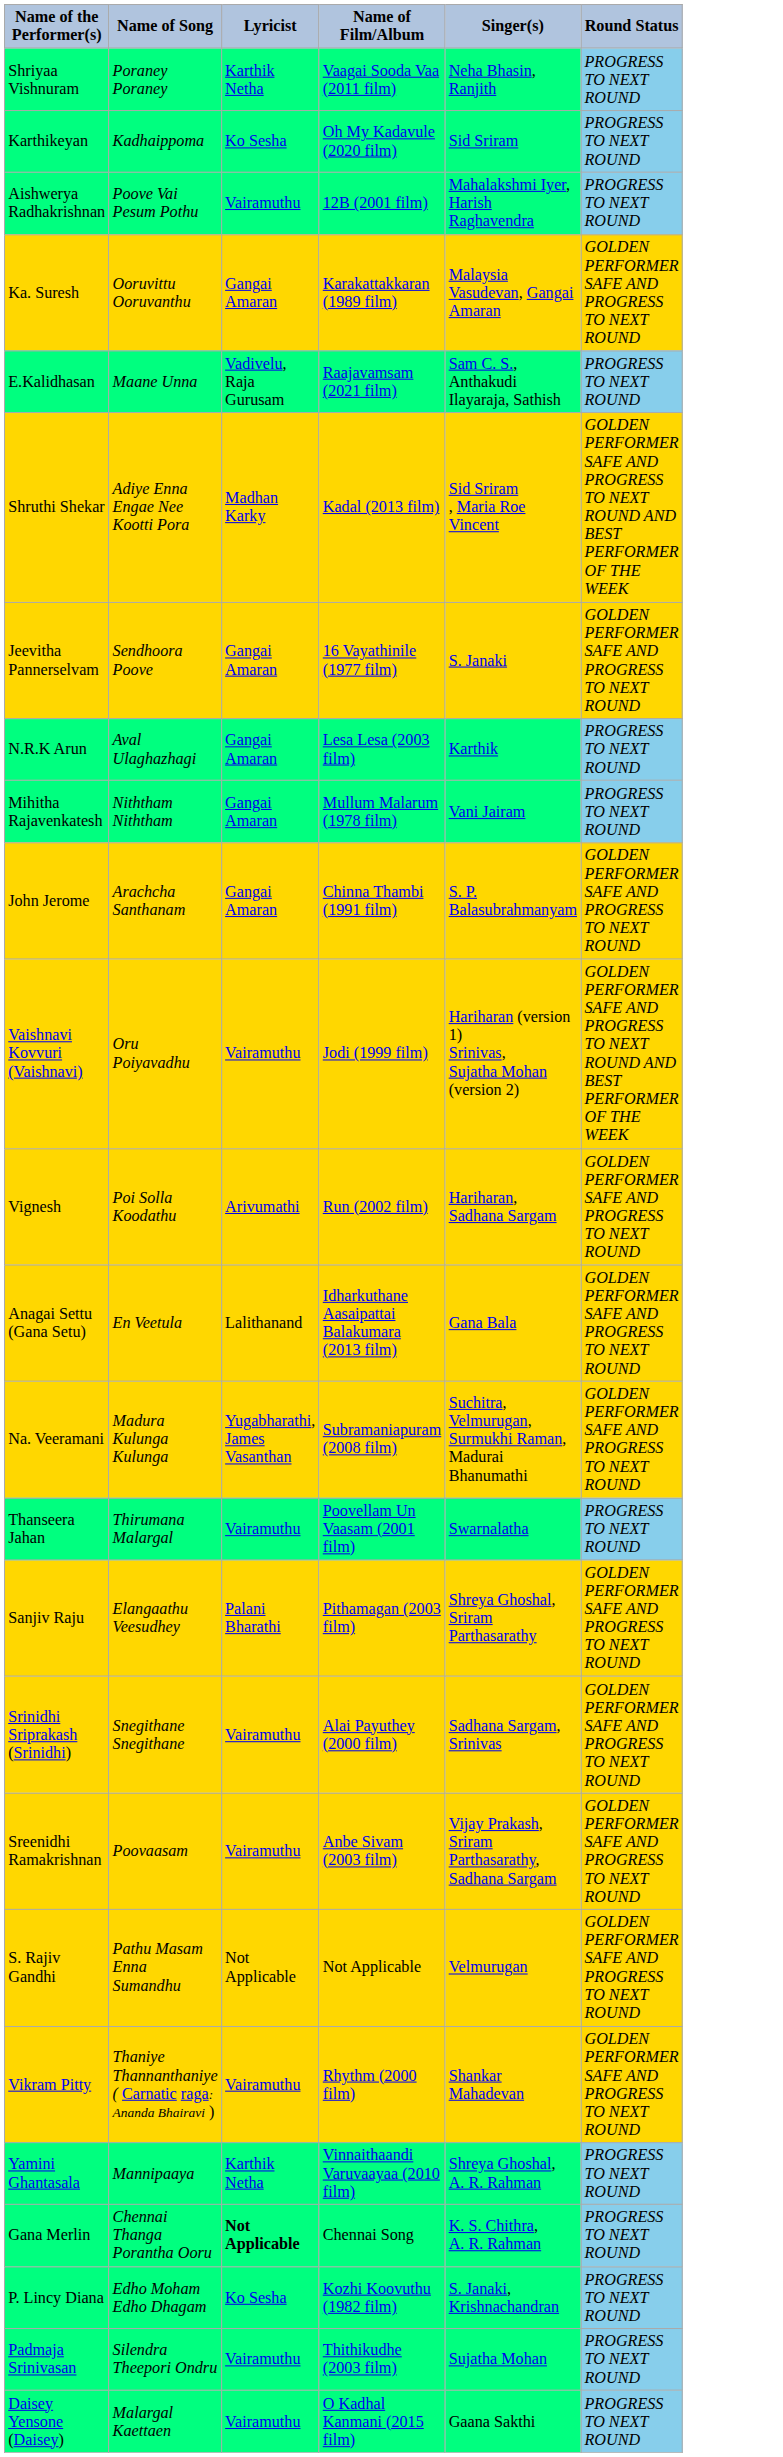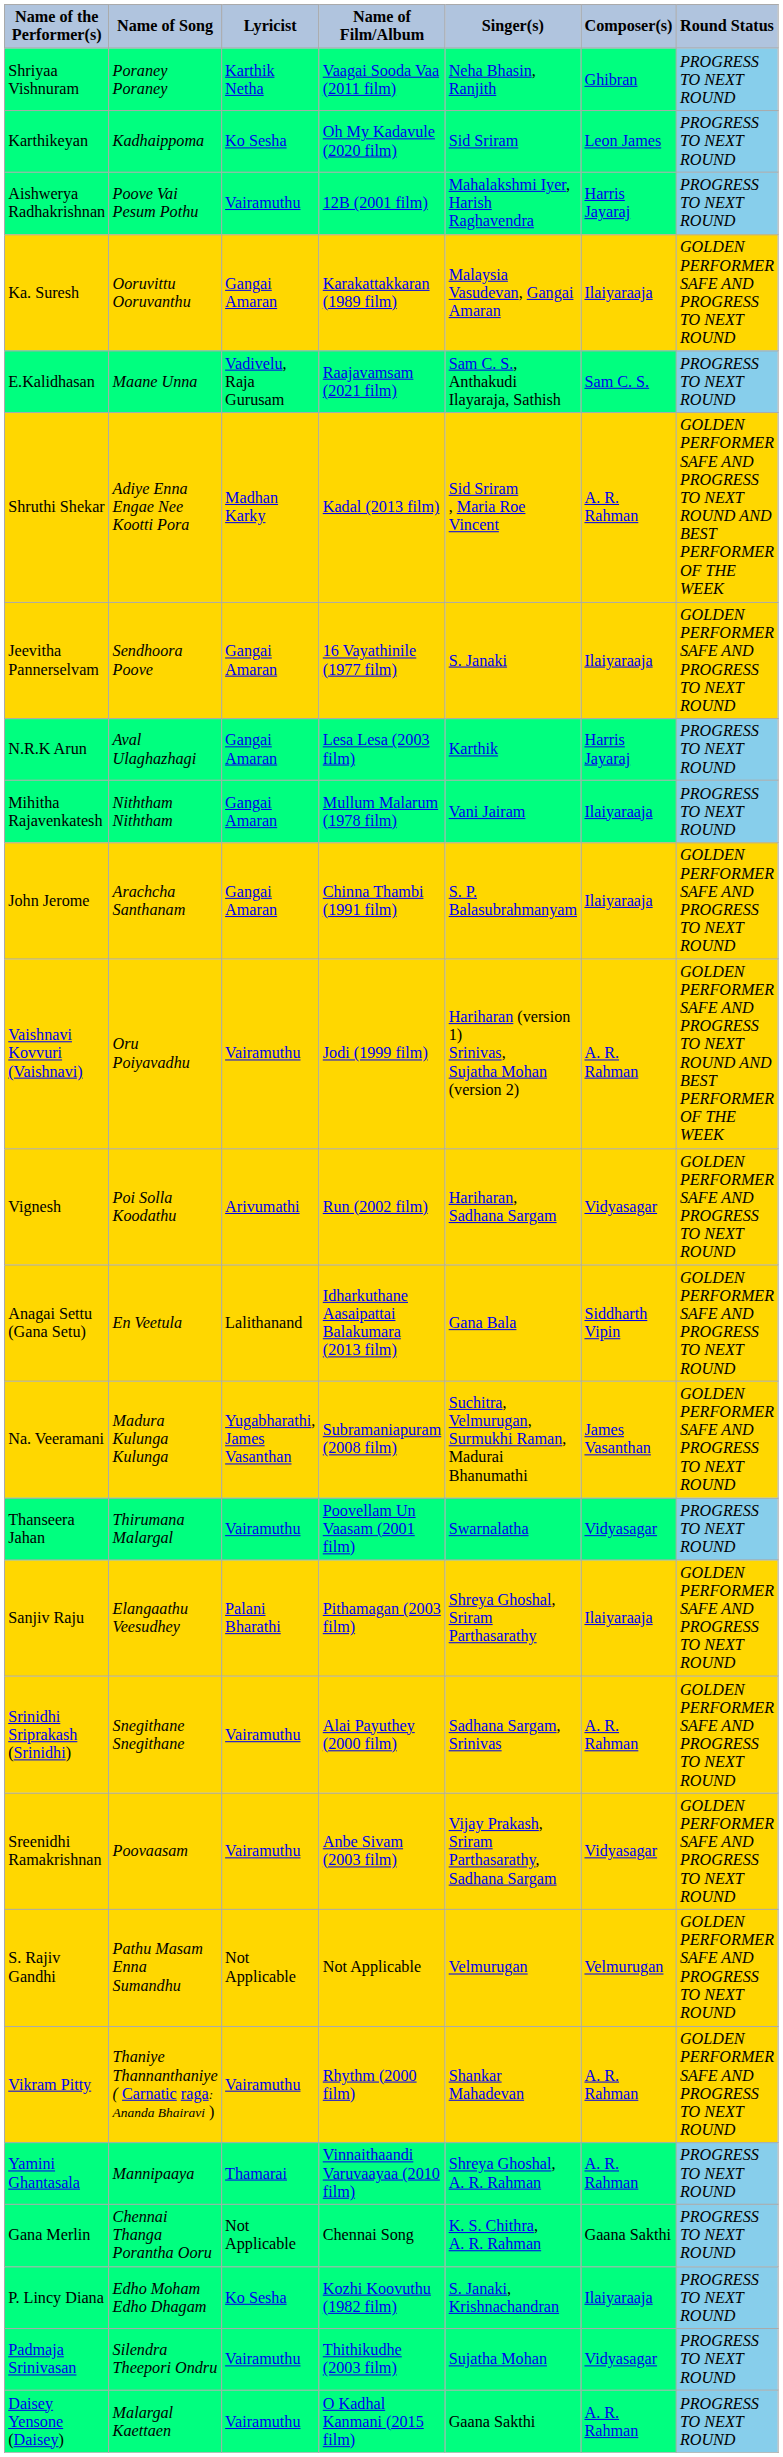 <table class="wikitable">
 <tr>
 <th style="width:5pt; background:LightSteelBlue;">Name of the Performer(s)</th>
 <th style="width:5pt; background:LightSteelBlue;">Name of Song</th>
 <th style="width:5pt; background:LightSteelBlue;">Lyricist</th>
 <th style="width:5pt; background:LightSteelBlue;">Name of Film/Album</th>
 <th style="width:5pt; background:LightSteelBlue;">Singer(s)</th>
+<th style="width:5pt; background:LightSteelBlue;">Composer(s)</th>
 <th style="width:5pt; background:LightSteelBlue;">Round Status</th>
 </tr>
 <tr>
 <td bgcolor="#00FF7F">Shriyaa Vishnuram</td>
 <td bgcolor="#00FF7F"><em>Poraney Poraney</em></td>
 <td bgcolor="#00FF7F"><a href='#'>Karthik Netha</a></td>
 <td bgcolor="#00FF7F"><a href='#'>Vaagai Sooda Vaa (2011 film)</a></td>
 <td bgcolor="#00FF7F"><a href='#'>Neha Bhasin</a>, <a href='#'>Ranjith</a></td>
+<td bgcolor="#00FF7F"><a href='#'>Ghibran</a></td>
 <td bgcolor="skyblue"><em>PROGRESS TO NEXT ROUND</em></td>
 </tr>
 <tr>
 <td bgcolor="#00FF7F">Karthikeyan</td>
 <td bgcolor="#00FF7F"><em>Kadhaippoma</em></td>
 <td bgcolor="#00FF7F"><a href='#'>Ko Sesha</a></td>
 <td bgcolor="#00FF7F"><a href='#'>Oh My Kadavule (2020 film)</a></td>
 <td bgcolor="#00FF7F"><a href='#'>Sid Sriram</a></td>
+<td bgcolor="#00FF7F"><a href='#'>Leon James</a></td>
 <td bgcolor="skyblue"><em>PROGRESS TO NEXT ROUND</em></td>
 </tr>
 <tr>
 <td bgcolor="#00FF7F">Aishwerya Radhakrishnan</td>
 <td bgcolor="#00FF7F"><em>Poove Vai Pesum Pothu</em></td>
 <td bgcolor="#00FF7F"><a href='#'>Vairamuthu</a></td>
 <td bgcolor="#00FF7F"><a href='#'>12B (2001 film)</a></td>
 <td bgcolor="#00FF7F"><a href='#'>Mahalakshmi Iyer</a>,<br><a href='#'>Harish Raghavendra</a></td>
+<td bgcolor="#00FF7F"><a href='#'>Harris Jayaraj</a></td>
 <td bgcolor="skyblue"><em>PROGRESS TO NEXT ROUND</em></td>
 </tr>
 <tr>
 <td bgcolor="#FFD700">Ka. Suresh</td>
 <td bgcolor="#FFD700"><em>Ooruvittu Ooruvanthu</em></td>
 <td bgcolor="#FFD700"><a href='#'>Gangai Amaran</a></td>
 <td bgcolor="#FFD700"><a href='#'>Karakattakkaran (1989 film)</a></td>
 <td bgcolor="#FFD700"><a href='#'>Malaysia Vasudevan</a>, <a href='#'>Gangai Amaran</a></td>
+<td bgcolor="#FFD700"><a href='#'>Ilaiyaraaja</a></td>
 <td bgcolor="#FFD700"><em>GOLDEN PERFORMER SAFE AND PROGRESS TO NEXT ROUND</em></td>
 </tr>
 <tr>
 <td bgcolor="#00FF7F">E.Kalidhasan</td>
 <td bgcolor="#00FF7F"><em>Maane Unna</em></td>
 <td bgcolor="#00FF7F"><a href='#'>Vadivelu</a>,<br> Raja Gurusam</td>
 <td bgcolor="#00FF7F"><a href='#'>Raajavamsam (2021 film)</a></td>
 <td bgcolor="#00FF7F"><a href='#'>Sam C. S.</a>, Anthakudi Ilayaraja, Sathish</td>
+<td bgcolor="#00FF7F"><a href='#'>Sam C. S.</a></td>
 <td bgcolor="skyblue"><em>PROGRESS TO NEXT ROUND</em></td>
 </tr>
 <tr>
 <td bgcolor="#FFD700">Shruthi Shekar</td>
 <td bgcolor="#FFD700"><em>Adiye Enna Engae Nee Kootti Pora</em></td>
 <td bgcolor="#FFD700"><a href='#'>Madhan Karky</a></td>
 <td bgcolor="#FFD700"><a href='#'>Kadal (2013 film)</a></td>
 <td bgcolor="#FFD700"><a href='#'>Sid Sriram</a><br>, <a href='#'>Maria Roe Vincent</a></td>
+<td bgcolor="#FFD700"><a href='#'>A. R. Rahman</a></td>
 <td bgcolor="#FFD700"><em>GOLDEN PERFORMER SAFE AND PROGRESS TO NEXT ROUND AND BEST PERFORMER OF THE WEEK</em></td>
 </tr>
 <tr>
 <td bgcolor="#FFD700">Jeevitha Pannerselvam</td>
 <td bgcolor="#FFD700"><em>Sendhoora Poove</em></td>
 <td bgcolor="#FFD700"><a href='#'>Gangai Amaran</a></td>
 <td bgcolor="#FFD700"><a href='#'>16 Vayathinile (1977 film)</a></td>
 <td bgcolor="#FFD700"><a href='#'>S. Janaki</a></td>
+<td bgcolor="#FFD700"><a href='#'>Ilaiyaraaja</a></td>
 <td bgcolor="#FFD700"><em>GOLDEN PERFORMER SAFE AND PROGRESS TO NEXT ROUND</em></td>
 </tr>
 <tr>
 <td bgcolor="#00FF7F">N.R.K Arun</td>
 <td bgcolor="#00FF7F"><em>Aval Ulaghazhagi</em></td>
 <td bgcolor="#00FF7F"><a href='#'>Gangai Amaran</a></td>
 <td bgcolor="#00FF7F"><a href='#'>Lesa Lesa (2003 film)</a></td>
 <td bgcolor="#00FF7F"><a href='#'>Karthik</a></td>
+<td bgcolor="#00FF7F"><a href='#'>Harris Jayaraj</a></td>
 <td bgcolor="skyblue"><em>PROGRESS TO NEXT ROUND</em></td>
 </tr>
 <tr>
 <td bgcolor="#00FF7F">Mihitha Rajavenkatesh</td>
 <td bgcolor="#00FF7F"><em>Niththam Niththam</em></td>
 <td bgcolor="#00FF7F"><a href='#'>Gangai Amaran</a></td>
 <td bgcolor="#00FF7F"><a href='#'>Mullum Malarum (1978 film)</a></td>
 <td bgcolor="#00FF7F"><a href='#'>Vani Jairam</a></td>
+<td bgcolor="#00FF7F"><a href='#'>Ilaiyaraaja</a></td>
 <td bgcolor="skyblue"><em>PROGRESS TO NEXT ROUND</em></td>
 </tr>
 <tr>
 <td bgcolor="#FFD700">John Jerome</td>
 <td bgcolor="#FFD700"><em>Arachcha Santhanam</em></td>
 <td bgcolor="#FFD700"><a href='#'>Gangai Amaran</a></td>
 <td bgcolor="#FFD700"><a href='#'>Chinna Thambi (1991 film)</a></td>
 <td bgcolor="#FFD700"><a href='#'>S. P. Balasubrahmanyam</a></td>
+<td bgcolor="#FFD700"><a href='#'>Ilaiyaraaja</a></td>
 <td bgcolor="#FFD700"><em>GOLDEN PERFORMER SAFE AND PROGRESS TO NEXT ROUND</em></td>
 </tr>
 <tr>
 <td bgcolor="#FFD700"><a href='#'>Vaishnavi Kovvuri</a> <a href='#'>(Vaishnavi)</a></td>
 <td bgcolor="#FFD700"><em>Oru Poiyavadhu</em></td>
 <td bgcolor="#FFD700"><a href='#'>Vairamuthu</a></td>
 <td bgcolor="#FFD700"><a href='#'>Jodi (1999 film)</a></td>
 <td bgcolor="#FFD700"><a href='#'>Hariharan</a> (version 1)<br><a href='#'>Srinivas</a>,<br> <a href='#'>Sujatha Mohan</a> (version 2)</td>
+<td bgcolor="#FFD700"><br><a href='#'>A. R. Rahman</a></td>
 <td bgcolor="#FFD700"><em>GOLDEN PERFORMER SAFE AND PROGRESS TO NEXT ROUND AND BEST PERFORMER OF THE WEEK</em></td>
 </tr>
 <tr>
 <td bgcolor="#FFD700">Vignesh</td>
 <td bgcolor="#FFD700"><em>Poi Solla Koodathu</em></td>
 <td bgcolor="#FFD700"><a href='#'>Arivumathi</a></td>
 <td bgcolor="#FFD700"><a href='#'>Run (2002 film)</a></td>
 <td bgcolor="#FFD700"><a href='#'>Hariharan</a>,<br><a href='#'>Sadhana Sargam</a></td>
+<td bgcolor="#FFD700"><a href='#'>Vidyasagar</a></td>
 <td bgcolor="#FFD700"><em>GOLDEN PERFORMER SAFE AND PROGRESS TO NEXT ROUND</em></td>
 </tr>
 <tr>
 <td bgcolor="#FFD700">Anagai Settu (Gana Setu)</td>
 <td bgcolor="#FFD700"><em>En Veetula</em></td>
 <td bgcolor="#FFD700">Lalithanand</td>
 <td bgcolor="#FFD700"><a href='#'>Idharkuthane Aasaipattai Balakumara (2013 film)</a></td>
 <td bgcolor="#FFD700"><a href='#'>Gana Bala</a></td>
+<td bgcolor="#FFD700"><a href='#'>Siddharth Vipin</a></td>
 <td bgcolor="#FFD700"><em>GOLDEN PERFORMER SAFE AND PROGRESS TO NEXT ROUND</em></td>
 </tr>
 <tr>
 <td bgcolor="#FFD700">Na. Veeramani</td>
 <td bgcolor="#FFD700"><em>Madura Kulunga Kulunga</em></td>
 <td bgcolor="#FFD700"><a href='#'>Yugabharathi</a>, <a href='#'>James Vasanthan</a></td>
 <td bgcolor="#FFD700"><a href='#'>Subramaniapuram (2008 film)</a></td>
 <td bgcolor="#FFD700"><a href='#'>Suchitra</a>, <a href='#'>Velmurugan</a>,<br><a href='#'>Surmukhi Raman</a>, Madurai Bhanumathi</td>
+<td bgcolor="#FFD700"><a href='#'>James Vasanthan</a></td>
 <td bgcolor="#FFD700"><em>GOLDEN PERFORMER SAFE AND PROGRESS TO NEXT ROUND</em></td>
 </tr>
 <tr>
 <td bgcolor="#00FF7F">Thanseera Jahan</td>
 <td bgcolor="#00FF7F"><em>Thirumana Malargal</em></td>
 <td bgcolor="#00FF7F"><a href='#'>Vairamuthu</a></td>
 <td bgcolor="#00FF7F"><a href='#'>Poovellam Un Vaasam (2001 film)</a></td>
 <td bgcolor="#00FF7F"><a href='#'>Swarnalatha</a></td>
+<td bgcolor="#00FF7F"><a href='#'>Vidyasagar</a></td>
 <td bgcolor="skyblue"><em>PROGRESS TO NEXT ROUND</em></td>
 </tr>
 <tr>
 <td bgcolor="#FFD700">Sanjiv Raju</td>
 <td bgcolor="#FFD700"><em>Elangaathu Veesudhey</em></td>
 <td bgcolor="#FFD700"><a href='#'>Palani Bharathi</a></td>
 <td bgcolor="#FFD700"><a href='#'>Pithamagan (2003 film)</a></td>
 <td bgcolor="#FFD700"><a href='#'>Shreya Ghoshal</a>, <a href='#'>Sriram Parthasarathy</a></td>
+<td bgcolor="#FFD700"><a href='#'>Ilaiyaraaja</a></td>
 <td bgcolor="#FFD700"><em>GOLDEN PERFORMER SAFE AND PROGRESS TO NEXT ROUND</em></td>
 </tr>
 <tr>
 <td bgcolor="#FFD700"><a href='#'>Srinidhi Sriprakash</a><br>(<a href='#'>Srinidhi</a>)</td>
 <td bgcolor="#FFD700"><em>Snegithane Snegithane</em></td>
 <td bgcolor="#FFD700"><a href='#'>Vairamuthu</a></td>
 <td bgcolor="#FFD700"><a href='#'>Alai Payuthey (2000 film)</a></td>
 <td bgcolor="#FFD700"><a href='#'>Sadhana Sargam</a>,<br><a href='#'>Srinivas</a></td>
+<td bgcolor="#FFD700"><a href='#'>A. R. Rahman</a></td>
 <td bgcolor="#FFD700"><em>GOLDEN PERFORMER SAFE AND PROGRESS TO NEXT ROUND</em></td>
 </tr>
 <tr>
 <td bgcolor="#FFD700">Sreenidhi Ramakrishnan</td>
 <td bgcolor="#FFD700"><em>Poovaasam</em></td>
 <td bgcolor="#FFD700"><a href='#'>Vairamuthu</a></td>
 <td bgcolor="#FFD700"><a href='#'>Anbe Sivam (2003 film)</a></td>
 <td bgcolor="#FFD700"><a href='#'>Vijay Prakash</a>, <a href='#'>Sriram Parthasarathy</a>,<br><a href='#'>Sadhana Sargam</a></td>
+<td bgcolor="#FFD700"><a href='#'>Vidyasagar</a></td>
 <td bgcolor="#FFD700"><em>GOLDEN PERFORMER SAFE AND PROGRESS TO NEXT ROUND</em></td>
 </tr>
 <tr>
 <td bgcolor="#FFD700">S. Rajiv Gandhi</td>
 <td bgcolor="#FFD700"><em>Pathu Masam Enna Sumandhu</em></td>
 <td bgcolor="#FFD700">Not Applicable</td>
 <td bgcolor="#FFD700">Not Applicable</td>
+<td bgcolor="#FFD700"><a href='#'>Velmurugan</a></td>
 <td bgcolor="#FFD700"><a href='#'>Velmurugan</a></td>
 <td bgcolor="#FFD700"><em>GOLDEN PERFORMER SAFE AND PROGRESS TO NEXT ROUND</em></td>
 </tr>
 <tr>
 <td bgcolor="#FFD700"><a href='#'>Vikram Pitty</a></td>
 <td bgcolor="#FFD700"><em>Thaniye Thannanthaniye (</em> <a href='#'>Carnatic</a> <a href='#'>raga</a><em><small>: Ananda Bhairavi</small></em> )</td>
 <td bgcolor="#FFD700"><a href='#'>Vairamuthu</a></td>
 <td bgcolor="#FFD700"><a href='#'>Rhythm (2000 film)</a></td>
 <td bgcolor="#FFD700"><a href='#'>Shankar Mahadevan</a></td>
+<td bgcolor="#FFD700"><a href='#'>A. R. Rahman</a></td>
 <td bgcolor="#FFD700"><em>GOLDEN PERFORMER SAFE AND PROGRESS TO NEXT ROUND</em></td>
 </tr>
 <tr>
 <td bgcolor="#00FF7F"><a href='#'>Yamini Ghantasala</a></td>
 <td bgcolor="#00FF7F"><em>Mannipaaya</em></td>
-<td bgcolor="#00FF7F"><a href='#'>Karthik Netha</a></td>
+<td bgcolor="#00FF7F"><a href='#'>Thamarai</a></td>
 <td bgcolor="#00FF7F"><a href='#'>Vinnaithaandi Varuvaayaa (2010 film)</a></td>
 <td bgcolor="#00FF7F"><a href='#'>Shreya Ghoshal</a>,<br><a href='#'>A. R. Rahman</a></td>
+<td bgcolor="#00FF7F"><a href='#'>A. R. Rahman</a></td>
 <td bgcolor="skyblue"><em>PROGRESS TO NEXT ROUND</em></td>
 </tr>
 <tr>
 <td bgcolor="#00FF7F">Gana Merlin</td>
 <td bgcolor="#00FF7F"><em>Chennai Thanga Porantha Ooru</em></td>
-<td bgcolor="#00FF7F"><strong>Not Applicable</strong></td>
+<td bgcolor="#00FF7F">Not Applicable</td>
 <td bgcolor="#00FF7F">Chennai Song</td>
 <td bgcolor="#00FF7F"><a href='#'>K. S. Chithra</a>,<br> <a href='#'>A. R. Rahman</a></td>
+<td bgcolor="#00FF7F">Gaana Sakthi</td>
 <td bgcolor="skyblue"><em>PROGRESS TO NEXT ROUND</em></td>
 </tr>
 <tr>
 <td bgcolor="#00FF7F">P. Lincy Diana</td>
 <td bgcolor="#00FF7F"><em>Edho Moham Edho Dhagam</em></td>
 <td bgcolor="#00FF7F"><a href='#'>Ko Sesha</a></td>
 <td bgcolor="#00FF7F"><a href='#'>Kozhi Koovuthu (1982 film)</a></td>
 <td bgcolor="#00FF7F"><a href='#'>S. Janaki</a>, <a href='#'>Krishnachandran</a></td>
+<td bgcolor="#00FF7F"><a href='#'>Ilaiyaraaja</a></td>
 <td bgcolor="skyblue"><em>PROGRESS TO NEXT ROUND</em></td>
 </tr>
 <tr>
 <td bgcolor="#00FF7F"><a href='#'>Padmaja Srinivasan</a></td>
 <td bgcolor="#00FF7F"><em>Silendra Theepori Ondru</em></td>
 <td bgcolor="#00FF7F"><a href='#'>Vairamuthu</a></td>
 <td bgcolor="#00FF7F"><a href='#'>Thithikudhe (2003 film)</a></td>
 <td bgcolor="#00FF7F"><a href='#'>Sujatha Mohan</a></td>
+<td bgcolor="#00FF7F"><a href='#'>Vidyasagar</a></td>
 <td bgcolor="skyblue"><em>PROGRESS TO NEXT ROUND</em></td>
 </tr>
 <tr>
 <td bgcolor="#00FF7F"><a href='#'>Daisey Yensone</a><br>(<a href='#'>Daisey</a>)</td>
 <td bgcolor="#00FF7F"><em>Malargal Kaettaen</em></td>
 <td bgcolor="#00FF7F"><a href='#'>Vairamuthu</a></td>
 <td bgcolor="#00FF7F"><a href='#'>O Kadhal Kanmani (2015 film)</a></td>
 <td bgcolor="#00FF7F">Gaana Sakthi</td>
+<td bgcolor="#00FF7F"><a href='#'>A. R. Rahman</a></td>
 <td bgcolor="skyblue"><em>PROGRESS TO NEXT ROUND</em></td>
 </tr>
 </table>
